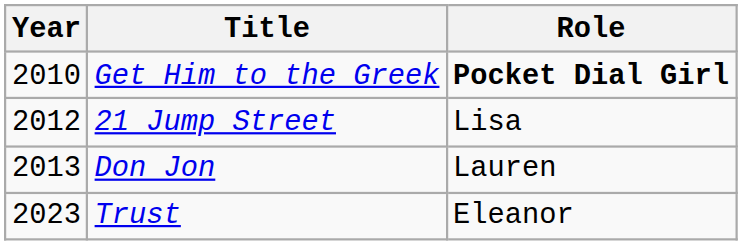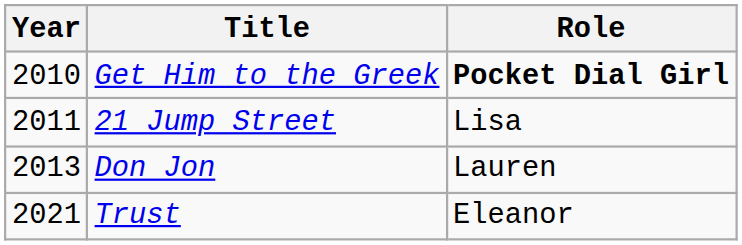 <table class="wikitable sortable">
 <tr>
 <th>Year</th>
 <th>Title</th>
 <th>Role</th>
 </tr>
 <tr>
 <td>2010</td>
 <td><em><a href='#'>Get Him to the Greek</a></em></td>
 <td><strong>Pocket Dial Girl</strong></td>
 </tr>
 <tr>
-<td>2012</td>
+<td>2011</td>
 <td><em><a href='#'>21 Jump Street</a></em></td>
 <td>Lisa</td>
 </tr>
 <tr>
 <td>2013</td>
 <td><em><a href='#'>Don Jon</a></em></td>
 <td>Lauren</td>
 </tr>
 <tr>
-<td>2023</td>
+<td>2021</td>
 <td><em><a href='#'>Trust</a></em></td>
 <td>Eleanor</td>
 </tr>
 </table>
